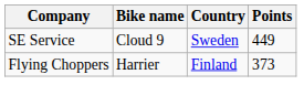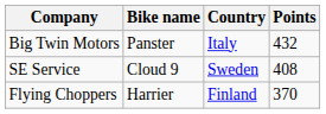 <table class="wikitable" border="1">
 <tr>
 <th>Company</th>
 <th>Bike name</th>
 <th>Country</th>
 <th>Points</th>
 </tr>
 <tr>
+<td>Big Twin Motors</td>
+<td>Panster</td>
+<td><a href='#'>Italy</a></td>
+<td>432</td>
+</tr>
+<tr>
 <td>SE Service</td>
 <td>Cloud 9</td>
 <td><a href='#'>Sweden</a></td>
-<td>449</td>
+<td>408</td>
 </tr>
 <tr>
 <td>Flying Choppers</td>
 <td>Harrier</td>
 <td><a href='#'>Finland</a></td>
-<td>373</td>
+<td>370</td>
 </tr>
 </table>
